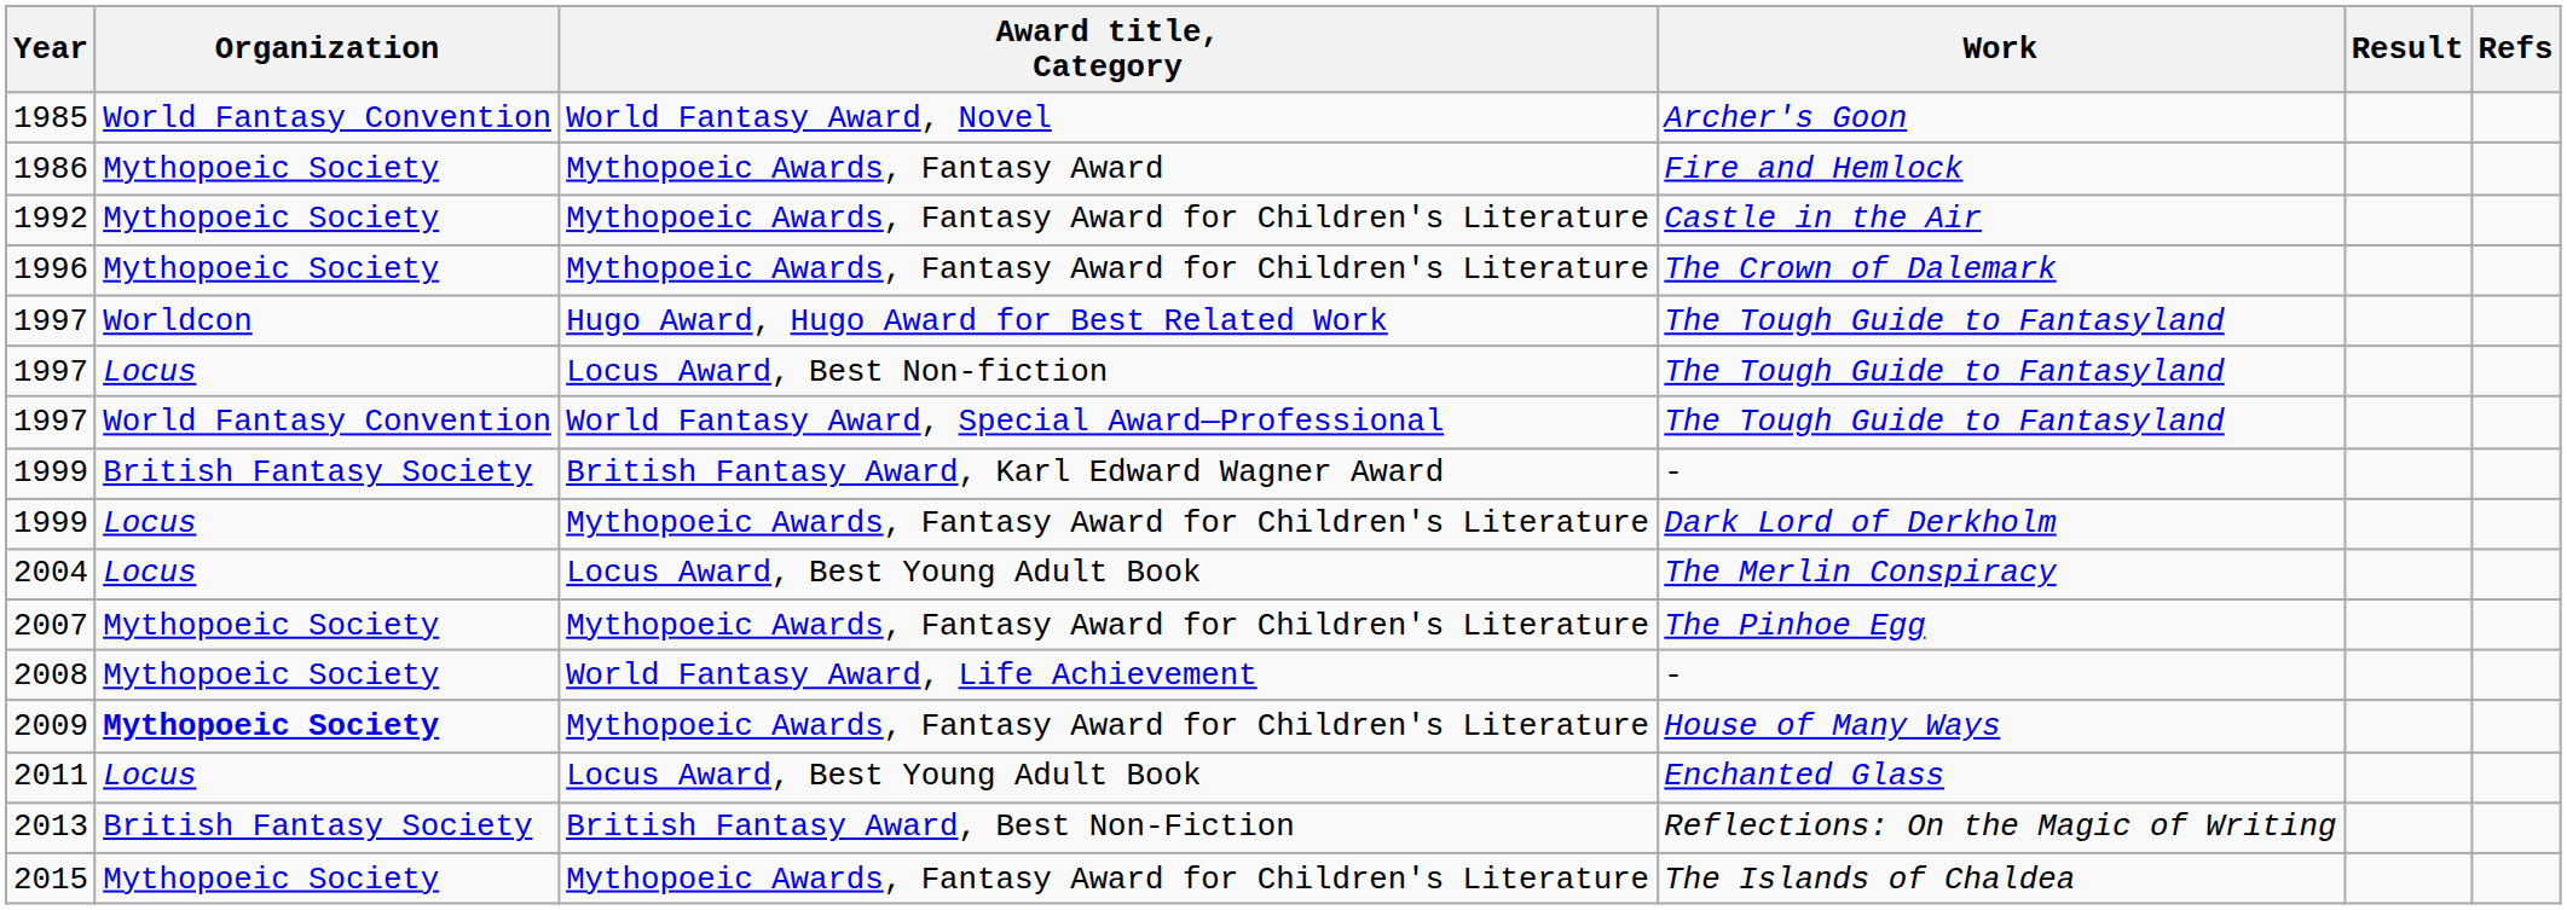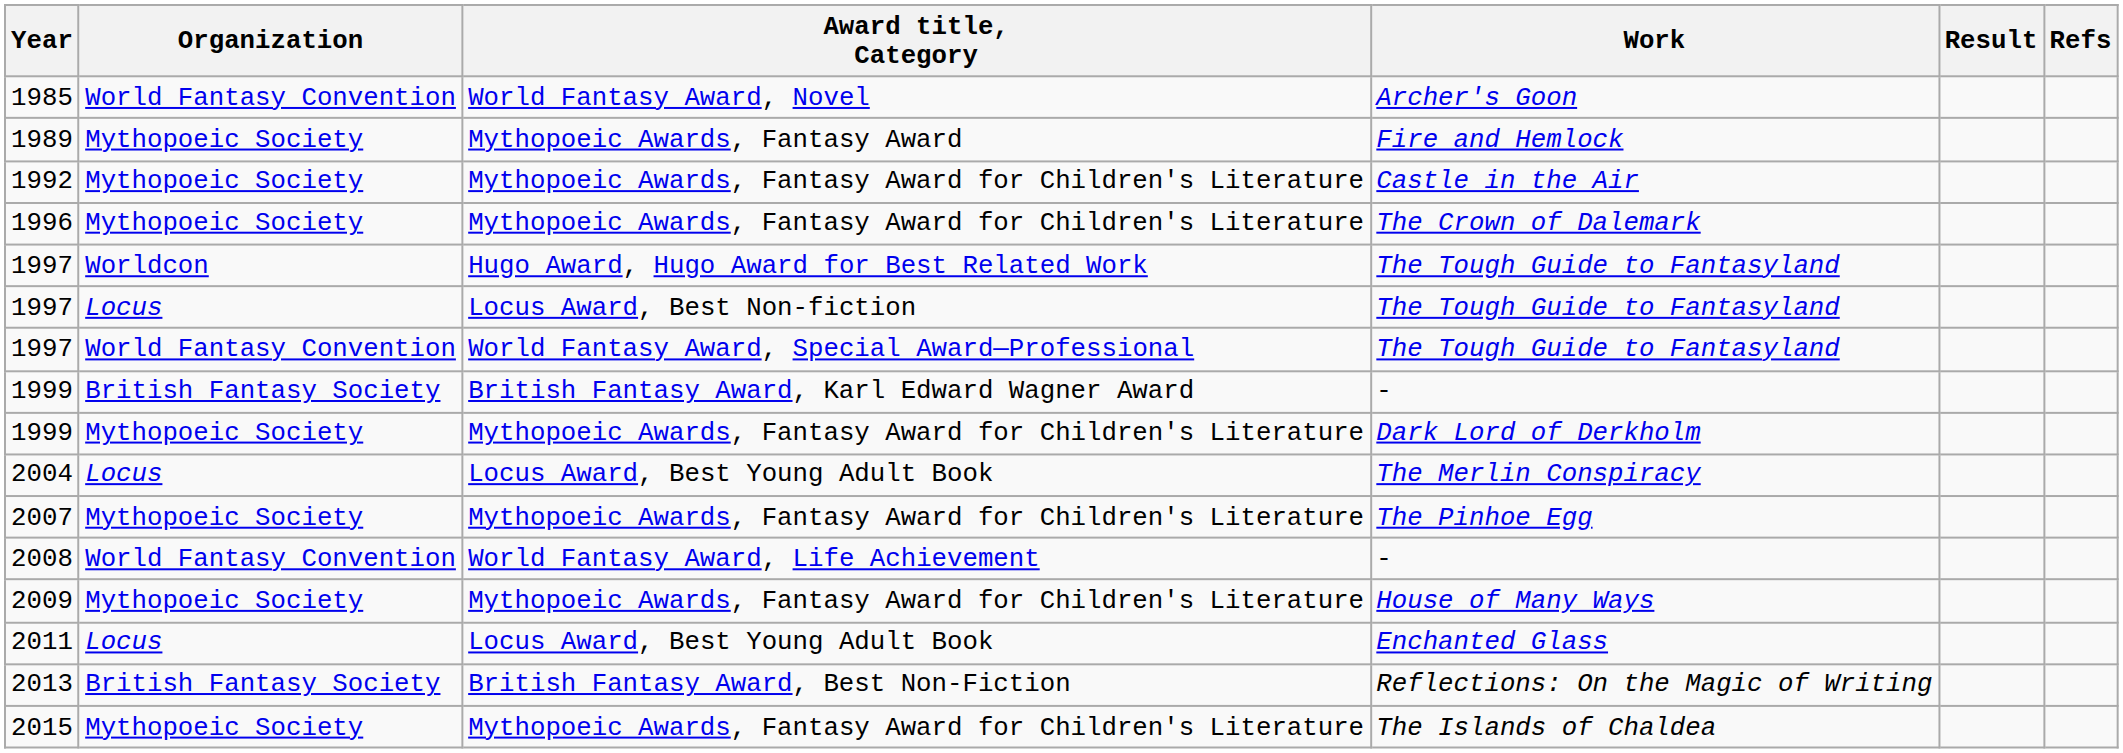 <table class="wikitable">
 <tr>
 <th scope="col">Year</th>
 <th scope="col">Organization</th>
 <th scope="col">Award title,<br>Category</th>
 <th scope="col">Work</th>
 <th scope="col">Result</th>
 <th scope="col">Refs<br></th>
 </tr>
 <tr>
 <td>1985</td>
 <td><a href='#'>World Fantasy Convention</a></td>
 <td><a href='#'>World Fantasy Award</a>, <a href='#'>Novel</a></td>
 <td><em><a href='#'>Archer's Goon</a></em></td>
 <td></td>
 <td></td>
 </tr>
 <tr>
-<td>1986</td>
+<td>1989</td>
 <td><a href='#'>Mythopoeic Society</a></td>
 <td><a href='#'>Mythopoeic Awards</a>, Fantasy Award</td>
 <td><em><a href='#'>Fire and Hemlock</a></em></td>
 <td></td>
 <td></td>
 </tr>
 <tr>
 <td>1992</td>
 <td><a href='#'>Mythopoeic Society</a></td>
 <td><a href='#'>Mythopoeic Awards</a>, Fantasy Award for Children's Literature</td>
 <td><em><a href='#'>Castle in the Air</a></em></td>
 <td></td>
 <td></td>
 </tr>
 <tr>
 <td>1996</td>
 <td><a href='#'>Mythopoeic Society</a></td>
 <td><a href='#'>Mythopoeic Awards</a>, Fantasy Award for Children's Literature</td>
 <td><em><a href='#'>The Crown of Dalemark</a></em></td>
 <td></td>
 <td></td>
 </tr>
 <tr>
 <td>1997</td>
 <td><a href='#'>Worldcon</a></td>
 <td><a href='#'>Hugo Award</a>, <a href='#'>Hugo Award for Best Related Work</a></td>
 <td><em><a href='#'>The Tough Guide to Fantasyland</a></em></td>
 <td></td>
 <td></td>
 </tr>
 <tr>
 <td>1997</td>
 <td><a href='#'><em>Locus</em></a></td>
 <td><a href='#'>Locus Award</a>, Best Non-fiction</td>
 <td><em><a href='#'>The Tough Guide to Fantasyland</a></em></td>
 <td></td>
 <td></td>
 </tr>
 <tr>
 <td>1997</td>
 <td><a href='#'>World Fantasy Convention</a></td>
 <td><a href='#'>World Fantasy Award</a>, <a href='#'>Special Award—Professional</a></td>
 <td><em><a href='#'>The Tough Guide to Fantasyland</a></em></td>
 <td></td>
 <td></td>
 </tr>
 <tr>
 <td>1999</td>
 <td><a href='#'>British Fantasy Society</a></td>
 <td><a href='#'>British Fantasy Award</a>, Karl Edward Wagner Award</td>
 <td>-</td>
 <td></td>
 <td></td>
 </tr>
 <tr>
 <td>1999</td>
-<td><a href='#'><em>Locus</em></a></td>
+<td><a href='#'>Mythopoeic Society</a></td>
 <td><a href='#'>Mythopoeic Awards</a>, Fantasy Award for Children's Literature</td>
 <td><em><a href='#'>Dark Lord of Derkholm</a></em></td>
 <td></td>
 <td></td>
 </tr>
 <tr>
 <td>2004</td>
 <td><a href='#'><em>Locus</em></a></td>
 <td><a href='#'>Locus Award</a>, Best Young Adult Book</td>
 <td><em><a href='#'>The Merlin Conspiracy</a></em></td>
 <td></td>
 <td></td>
 </tr>
 <tr>
 <td>2007</td>
 <td><a href='#'>Mythopoeic Society</a></td>
 <td><a href='#'>Mythopoeic Awards</a>, Fantasy Award for Children's Literature</td>
 <td><em><a href='#'>The Pinhoe Egg</a></em></td>
 <td></td>
 <td></td>
 </tr>
 <tr>
 <td>2008</td>
-<td><a href='#'>Mythopoeic Society</a></td>
+<td><a href='#'>World Fantasy Convention</a></td>
 <td><a href='#'>World Fantasy Award</a>, <a href='#'>Life Achievement</a></td>
 <td>-</td>
 <td></td>
 <td></td>
 </tr>
 <tr>
 <td>2009</td>
-<td><strong><a href='#'>Mythopoeic Society</a></strong></td>
+<td><a href='#'>Mythopoeic Society</a></td>
 <td><a href='#'>Mythopoeic Awards</a>, Fantasy Award for Children's Literature</td>
 <td><em><a href='#'>House of Many Ways</a></em></td>
 <td></td>
 <td></td>
 </tr>
 <tr>
 <td>2011</td>
 <td><a href='#'><em>Locus</em></a></td>
 <td><a href='#'>Locus Award</a>, Best Young Adult Book</td>
 <td><em><a href='#'>Enchanted Glass</a></em></td>
 <td></td>
 <td></td>
 </tr>
 <tr>
 <td>2013</td>
 <td><a href='#'>British Fantasy Society</a></td>
 <td><a href='#'>British Fantasy Award</a>, Best Non-Fiction</td>
 <td><em>Reflections: On the Magic of Writing</em></td>
 <td></td>
 <td></td>
 </tr>
 <tr>
 <td>2015</td>
 <td><a href='#'>Mythopoeic Society</a></td>
 <td><a href='#'>Mythopoeic Awards</a>, Fantasy Award for Children's Literature</td>
 <td><em>The Islands of Chaldea</em></td>
 <td></td>
 <td></td>
 </tr>
 </table>
